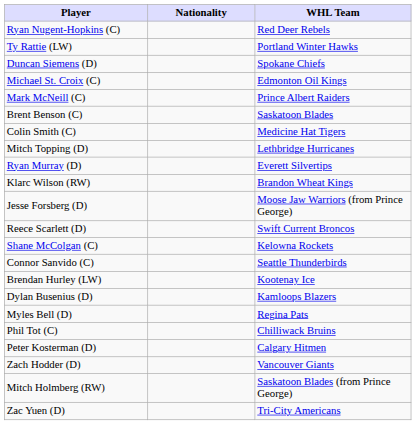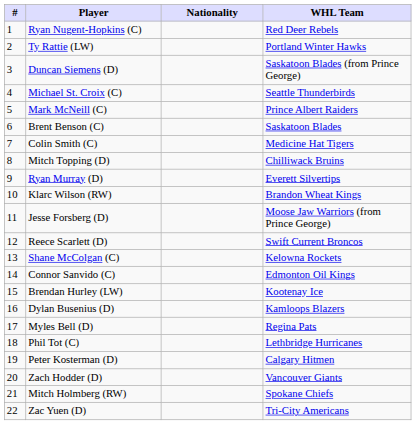 <table class="wikitable">
 <tr>
+<th style="background:#ddf; width:2.75%;">#</th>
 <th style="background:#ddf; width:22.0%;">Player</th>
 <th style="background:#ddf; width:16.5%;">Nationality</th>
 <th style="background:#ddf; width:24.0%;">WHL Team</th>
 </tr>
 <tr>
+<td>1</td>
 <td><a href='#'>Ryan Nugent-Hopkins</a> (C)</td>
 <td></td>
 <td><a href='#'>Red Deer Rebels</a></td>
 </tr>
 <tr>
+<td>2</td>
 <td><a href='#'>Ty Rattie</a> (LW)</td>
 <td></td>
 <td><a href='#'>Portland Winter Hawks</a></td>
 </tr>
 <tr>
+<td>3</td>
 <td><a href='#'>Duncan Siemens</a> (D)</td>
 <td></td>
-<td><a href='#'>Spokane Chiefs</a></td>
+<td><a href='#'>Saskatoon Blades</a> (from Prince George)</td>
 </tr>
 <tr>
+<td>4</td>
 <td><a href='#'>Michael St. Croix</a> (C)</td>
 <td></td>
-<td><a href='#'>Edmonton Oil Kings</a></td>
+<td><a href='#'>Seattle Thunderbirds</a></td>
 </tr>
 <tr>
+<td>5</td>
 <td><a href='#'>Mark McNeill</a> (C)</td>
 <td></td>
 <td><a href='#'>Prince Albert Raiders</a></td>
 </tr>
 <tr>
+<td>6</td>
 <td>Brent Benson (C)</td>
 <td></td>
 <td><a href='#'>Saskatoon Blades</a></td>
 </tr>
 <tr>
+<td>7</td>
 <td>Colin Smith (C)</td>
 <td></td>
 <td><a href='#'>Medicine Hat Tigers</a></td>
 </tr>
 <tr>
+<td>8</td>
 <td>Mitch Topping (D)</td>
 <td></td>
-<td><a href='#'>Lethbridge Hurricanes</a></td>
+<td><a href='#'>Chilliwack Bruins</a></td>
 </tr>
 <tr>
+<td>9</td>
 <td><a href='#'>Ryan Murray</a> (D)</td>
 <td></td>
 <td><a href='#'>Everett Silvertips</a></td>
 </tr>
 <tr>
+<td>10</td>
 <td>Klarc Wilson (RW)</td>
 <td></td>
 <td><a href='#'>Brandon Wheat Kings</a></td>
 </tr>
 <tr>
+<td>11</td>
 <td>Jesse Forsberg (D)</td>
 <td></td>
 <td><a href='#'>Moose Jaw Warriors</a> (from Prince George)</td>
 </tr>
 <tr>
+<td>12</td>
 <td>Reece Scarlett (D)</td>
 <td></td>
 <td><a href='#'>Swift Current Broncos</a></td>
 </tr>
 <tr>
+<td>13</td>
 <td><a href='#'>Shane McColgan</a> (C)</td>
 <td></td>
 <td><a href='#'>Kelowna Rockets</a></td>
 </tr>
 <tr>
+<td>14</td>
 <td>Connor Sanvido (C)</td>
 <td></td>
-<td><a href='#'>Seattle Thunderbirds</a></td>
+<td><a href='#'>Edmonton Oil Kings</a></td>
 </tr>
 <tr>
+<td>15</td>
 <td>Brendan Hurley (LW)</td>
 <td></td>
 <td><a href='#'>Kootenay Ice</a></td>
 </tr>
 <tr>
+<td>16</td>
 <td>Dylan Busenius (D)</td>
 <td></td>
 <td><a href='#'>Kamloops Blazers</a></td>
 </tr>
 <tr>
+<td>17</td>
 <td>Myles Bell (D)</td>
 <td></td>
 <td><a href='#'>Regina Pats</a></td>
 </tr>
 <tr>
+<td>18</td>
 <td>Phil Tot (C)</td>
 <td></td>
-<td><a href='#'>Chilliwack Bruins</a></td>
+<td><a href='#'>Lethbridge Hurricanes</a></td>
 </tr>
 <tr>
+<td>19</td>
 <td>Peter Kosterman (D)</td>
 <td></td>
 <td><a href='#'>Calgary Hitmen</a></td>
 </tr>
 <tr>
+<td>20</td>
 <td>Zach Hodder (D)</td>
 <td></td>
 <td><a href='#'>Vancouver Giants</a></td>
 </tr>
 <tr>
+<td>21</td>
 <td>Mitch Holmberg (RW)</td>
 <td></td>
-<td><a href='#'>Saskatoon Blades</a> (from Prince George)</td>
+<td><a href='#'>Spokane Chiefs</a></td>
 </tr>
 <tr>
+<td>22</td>
 <td>Zac Yuen (D)</td>
 <td></td>
 <td><a href='#'>Tri-City Americans</a></td>
 </tr>
 </table>
